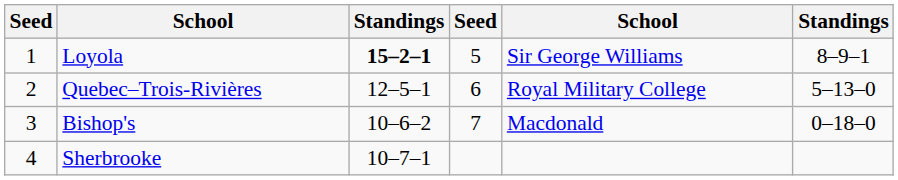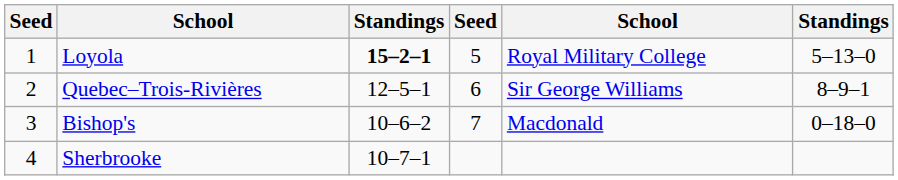 <table class="wikitable">
 <tr>
 <th>Seed</th>
 <th style="width:210px">School</th>
 <th>Standings</th>
 <th>Seed</th>
 <th style="width:210px">School</th>
 <th>Standings</th>
 </tr>
 <tr>
 <td align=center>1</td>
 <td><a href='#'>Loyola</a></td>
 <td align=center><strong>15–2–1</strong></td>
 <td align=center>5</td>
-<td><a href='#'>Sir George Williams</a></td>
-<td align=center>8–9–1</td>
+<td><a href='#'>Royal Military College</a></td>
+<td align=center>5–13–0</td>
 </tr>
 <tr>
 <td align=center>2</td>
 <td><a href='#'>Quebec–Trois-Rivières</a></td>
 <td align=center>12–5–1</td>
 <td align=center>6</td>
-<td><a href='#'>Royal Military College</a></td>
-<td align=center>5–13–0</td>
+<td><a href='#'>Sir George Williams</a></td>
+<td align=center>8–9–1</td>
 </tr>
 <tr>
 <td align=center>3</td>
 <td><a href='#'>Bishop's</a></td>
 <td align=center>10–6–2</td>
 <td align=center>7</td>
 <td><a href='#'>Macdonald</a></td>
 <td align=center>0–18–0</td>
 </tr>
 <tr>
 <td align=center>4</td>
 <td><a href='#'>Sherbrooke</a></td>
 <td align=center>10–7–1</td>
 <td></td>
 <td></td>
 <td></td>
 </tr>
 </table>
